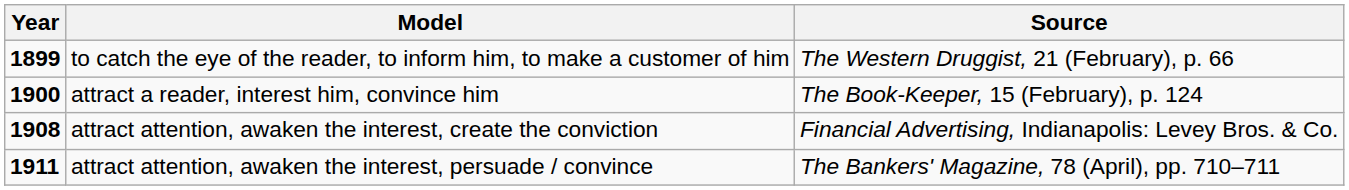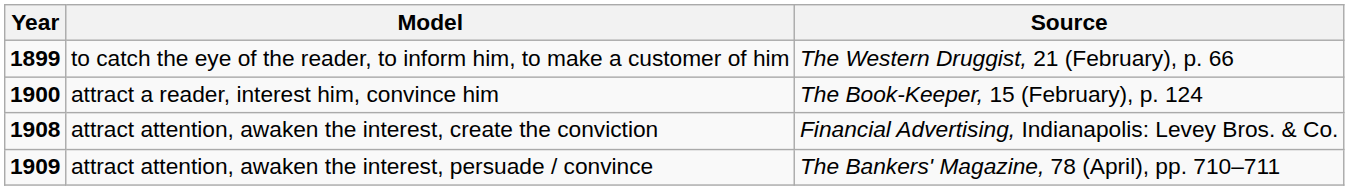 <table class="wikitable">
 <tr>
 <th>Year</th>
 <th>Model</th>
 <th>Source</th>
 </tr>
 <tr>
 <td><strong>1899</strong></td>
 <td>to catch the eye of the reader, to inform him, to make a customer of him</td>
 <td><em>The Western Druggist,</em> 21 (February), p. 66</td>
 </tr>
 <tr>
 <td><strong>1900</strong></td>
 <td>attract a reader, interest him, convince him</td>
 <td><em>The Book-Keeper,</em> 15 (February), p. 124</td>
 </tr>
 <tr>
 <td><strong>1908</strong></td>
 <td>attract attention, awaken the interest, create the conviction</td>
 <td><em>Financial Advertising,</em> Indianapolis: Levey Bros. & Co.</td>
 </tr>
 <tr>
-<td><strong>1911</strong></td>
+<td><strong>1909</strong></td>
 <td>attract attention, awaken the interest, persuade / convince</td>
 <td><em>The Bankers' Magazine,</em> 78 (April), pp. 710–711</td>
 </tr>
 </table>
